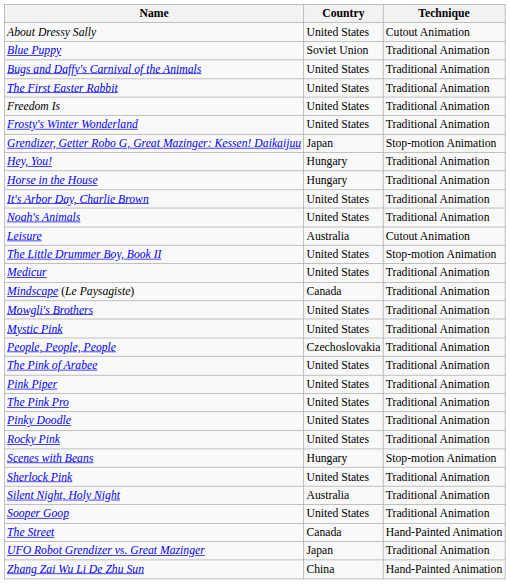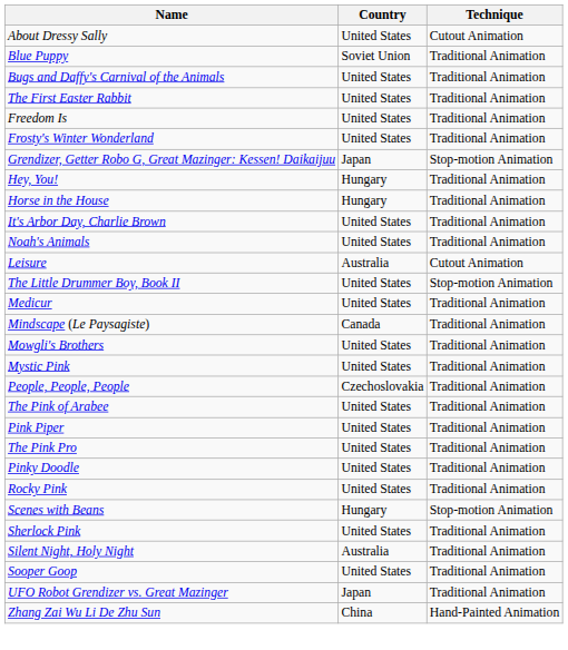 <table class="wikitable sortable">
 <tr>
 <th>Name</th>
 <th>Country</th>
 <th>Technique</th>
 </tr>
 <tr>
 <td><em>About Dressy Sally</em></td>
 <td>United States</td>
 <td>Cutout Animation</td>
 </tr>
 <tr>
 <td><em><a href='#'>Blue Puppy</a></em></td>
 <td>Soviet Union</td>
 <td>Traditional Animation</td>
 </tr>
 <tr>
 <td><em><a href='#'>Bugs and Daffy's Carnival of the Animals</a></em></td>
 <td>United States</td>
 <td>Traditional Animation</td>
 </tr>
 <tr>
 <td><em><a href='#'>The First Easter Rabbit</a></em></td>
 <td>United States</td>
 <td>Traditional Animation</td>
 </tr>
 <tr>
 <td><em>Freedom Is</em></td>
 <td>United States</td>
 <td>Traditional Animation</td>
 </tr>
 <tr>
 <td><em><a href='#'>Frosty's Winter Wonderland</a></em></td>
 <td>United States</td>
 <td>Traditional Animation</td>
 </tr>
 <tr>
 <td><em><a href='#'>Grendizer, Getter Robo G, Great Mazinger: Kessen! Daikaijuu</a></em></td>
 <td>Japan</td>
 <td>Stop-motion Animation</td>
 </tr>
 <tr>
 <td><em><a href='#'>Hey, You!</a></em></td>
 <td>Hungary</td>
 <td>Traditional Animation</td>
 </tr>
 <tr>
 <td><em><a href='#'>Horse in the House</a></em></td>
 <td>Hungary</td>
 <td>Traditional Animation</td>
 </tr>
 <tr>
 <td><em><a href='#'>It's Arbor Day, Charlie Brown</a></em></td>
 <td>United States</td>
 <td>Traditional Animation</td>
 </tr>
 <tr>
 <td><em><a href='#'>Noah's Animals</a></em></td>
 <td>United States</td>
 <td>Traditional Animation</td>
 </tr>
 <tr>
 <td><em><a href='#'>Leisure</a></em></td>
 <td>Australia</td>
 <td>Cutout Animation</td>
 </tr>
 <tr>
 <td><em><a href='#'>The Little Drummer Boy, Book II</a></em></td>
 <td>United States</td>
 <td>Stop-motion Animation</td>
 </tr>
 <tr>
 <td><em><a href='#'>Medicur</a></em></td>
 <td>United States</td>
 <td>Traditional Animation</td>
 </tr>
 <tr>
 <td><em><a href='#'>Mindscape</a></em> (<em>Le Paysagiste</em>)</td>
 <td>Canada</td>
 <td>Traditional Animation</td>
 </tr>
 <tr>
 <td><em><a href='#'>Mowgli's Brothers</a></em></td>
 <td>United States</td>
 <td>Traditional Animation</td>
 </tr>
 <tr>
 <td><em><a href='#'>Mystic Pink</a></em></td>
 <td>United States</td>
 <td>Traditional Animation</td>
 </tr>
 <tr>
 <td><em><a href='#'>People, People, People</a></em></td>
 <td>Czechoslovakia</td>
 <td>Traditional Animation</td>
 </tr>
 <tr>
 <td><em><a href='#'>The Pink of Arabee</a></em></td>
 <td>United States</td>
 <td>Traditional Animation</td>
 </tr>
 <tr>
 <td><em><a href='#'>Pink Piper</a></em></td>
 <td>United States</td>
 <td>Traditional Animation</td>
 </tr>
 <tr>
 <td><em><a href='#'>The Pink Pro</a></em></td>
 <td>United States</td>
 <td>Traditional Animation</td>
 </tr>
 <tr>
 <td><em><a href='#'>Pinky Doodle</a></em></td>
 <td>United States</td>
 <td>Traditional Animation</td>
 </tr>
 <tr>
 <td><em><a href='#'>Rocky Pink</a></em></td>
 <td>United States</td>
 <td>Traditional Animation</td>
 </tr>
 <tr>
 <td><em><a href='#'>Scenes with Beans</a></em></td>
 <td>Hungary</td>
 <td>Stop-motion Animation</td>
 </tr>
 <tr>
 <td><em><a href='#'>Sherlock Pink</a></em></td>
 <td>United States</td>
 <td>Traditional Animation</td>
 </tr>
 <tr>
 <td><em><a href='#'>Silent Night, Holy Night</a></em></td>
 <td>Australia</td>
 <td>Traditional Animation</td>
 </tr>
 <tr>
 <td><em><a href='#'>Sooper Goop</a></em></td>
 <td>United States</td>
 <td>Traditional Animation</td>
 </tr>
 <tr>
-<td><em><a href='#'>The Street</a></em></td>
-<td>Canada</td>
-<td>Hand-Painted Animation</td>
-</tr>
-<tr>
 <td><em><a href='#'>UFO Robot Grendizer vs. Great Mazinger</a></em></td>
 <td>Japan</td>
 <td>Traditional Animation</td>
 </tr>
 <tr>
 <td><em><a href='#'>Zhang Zai Wu Li De Zhu Sun</a></em></td>
 <td>China</td>
 <td>Hand-Painted Animation</td>
 </tr>
 </table>
